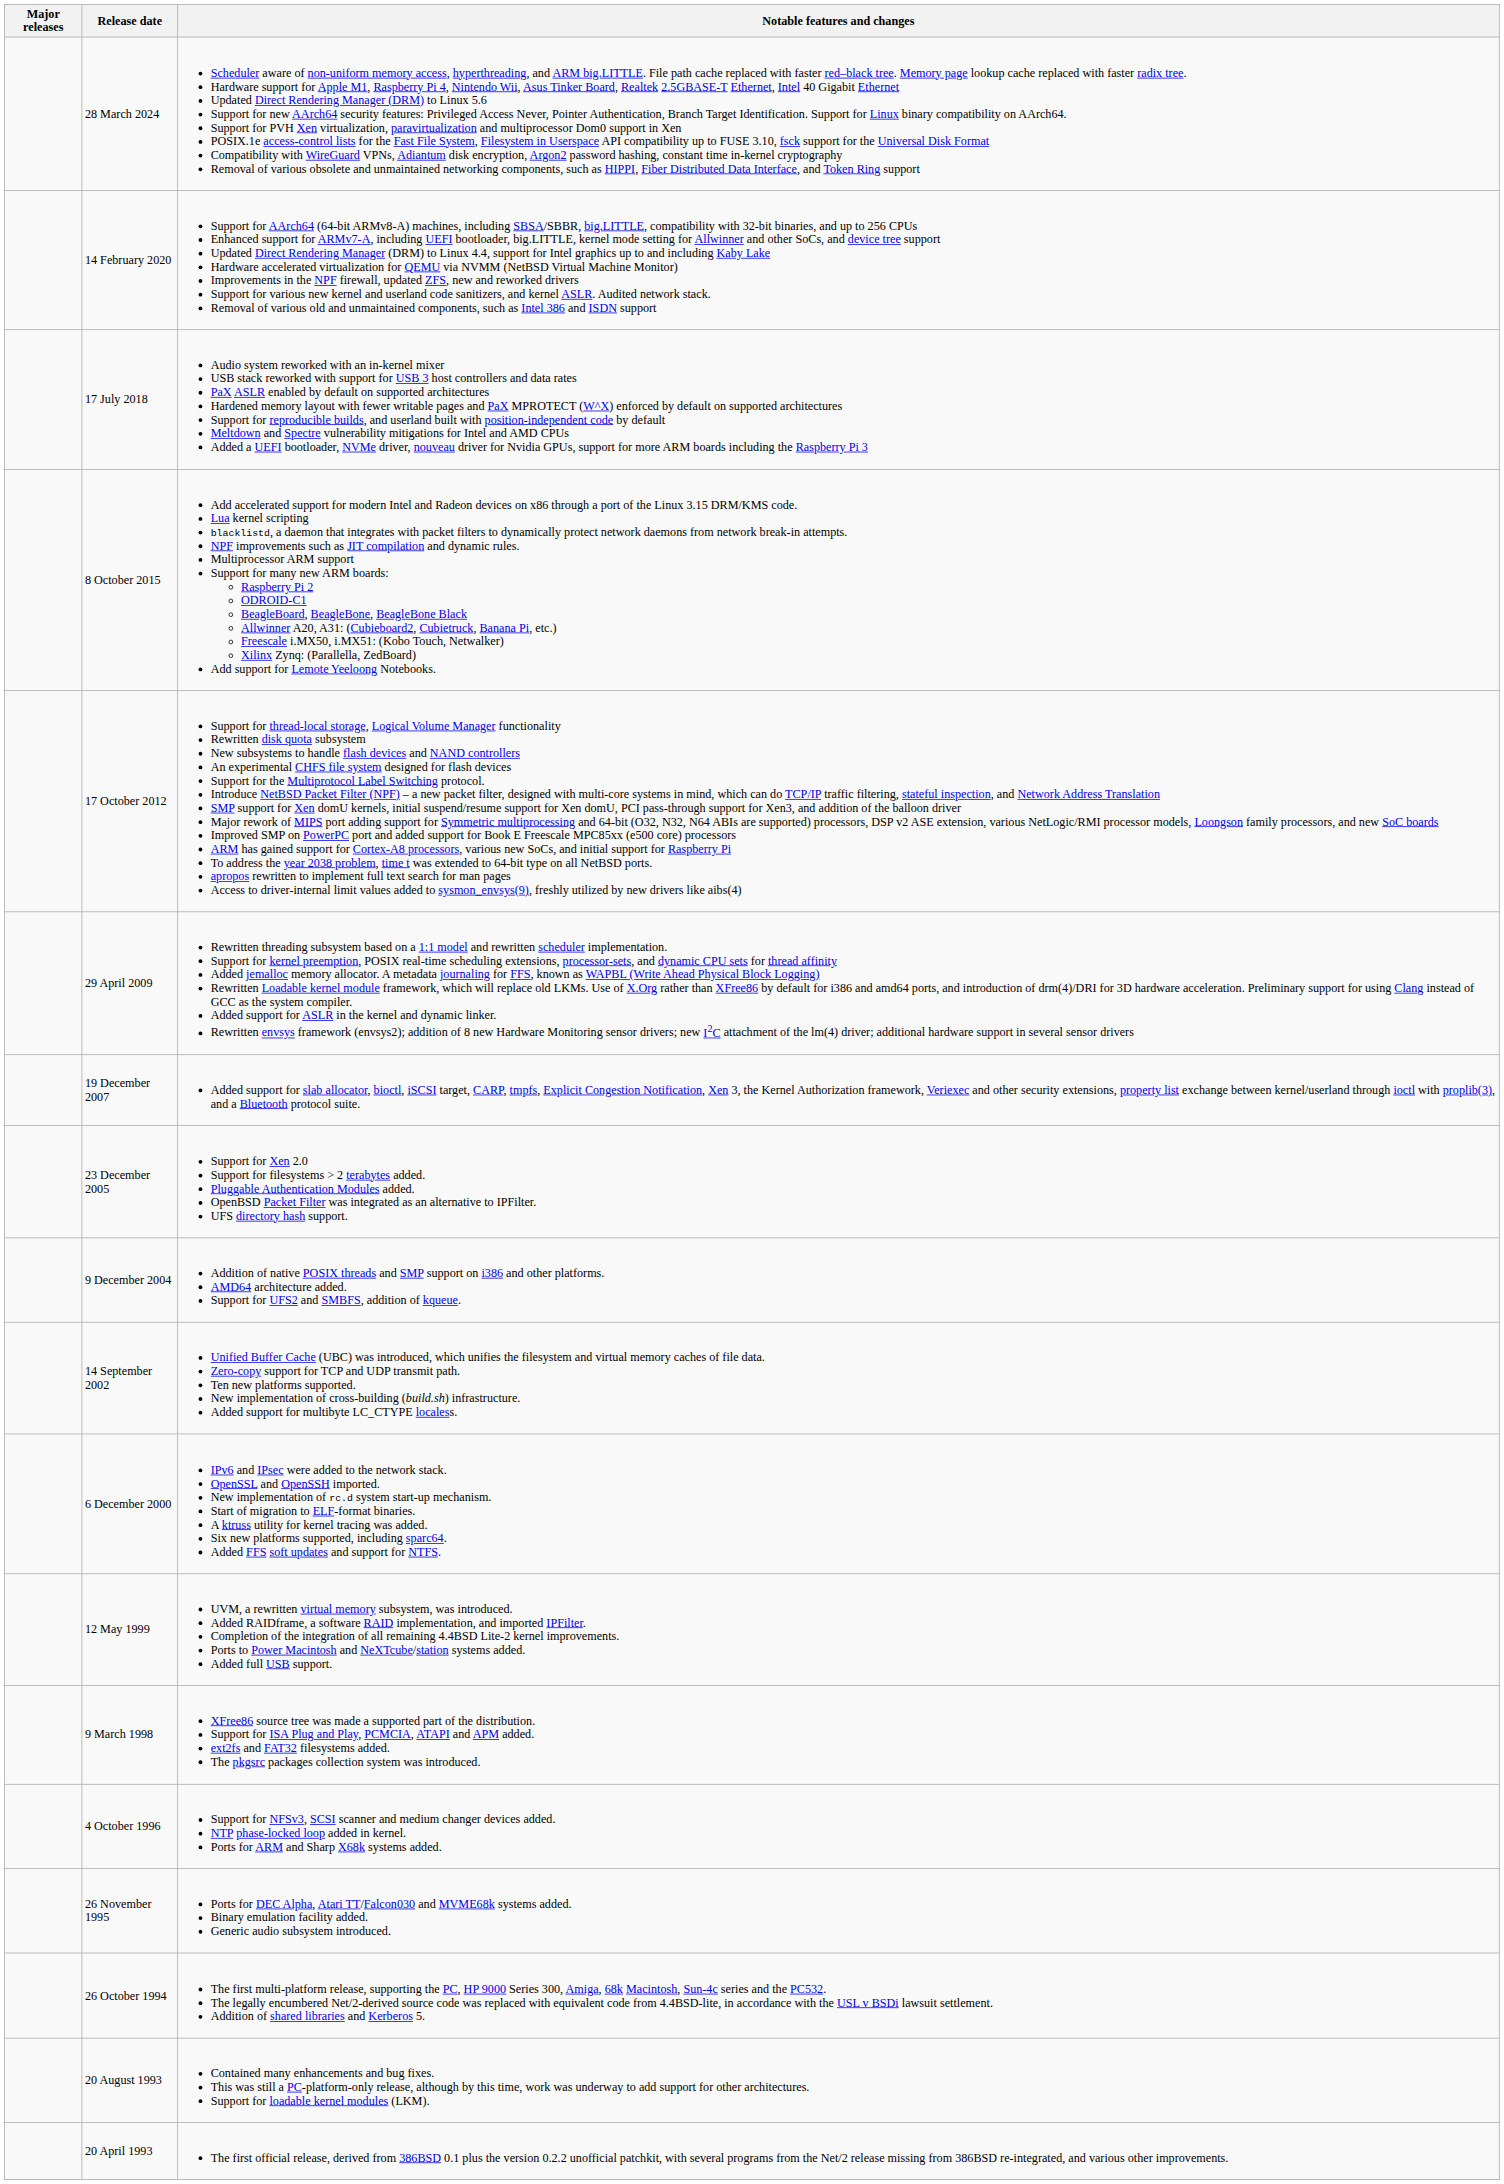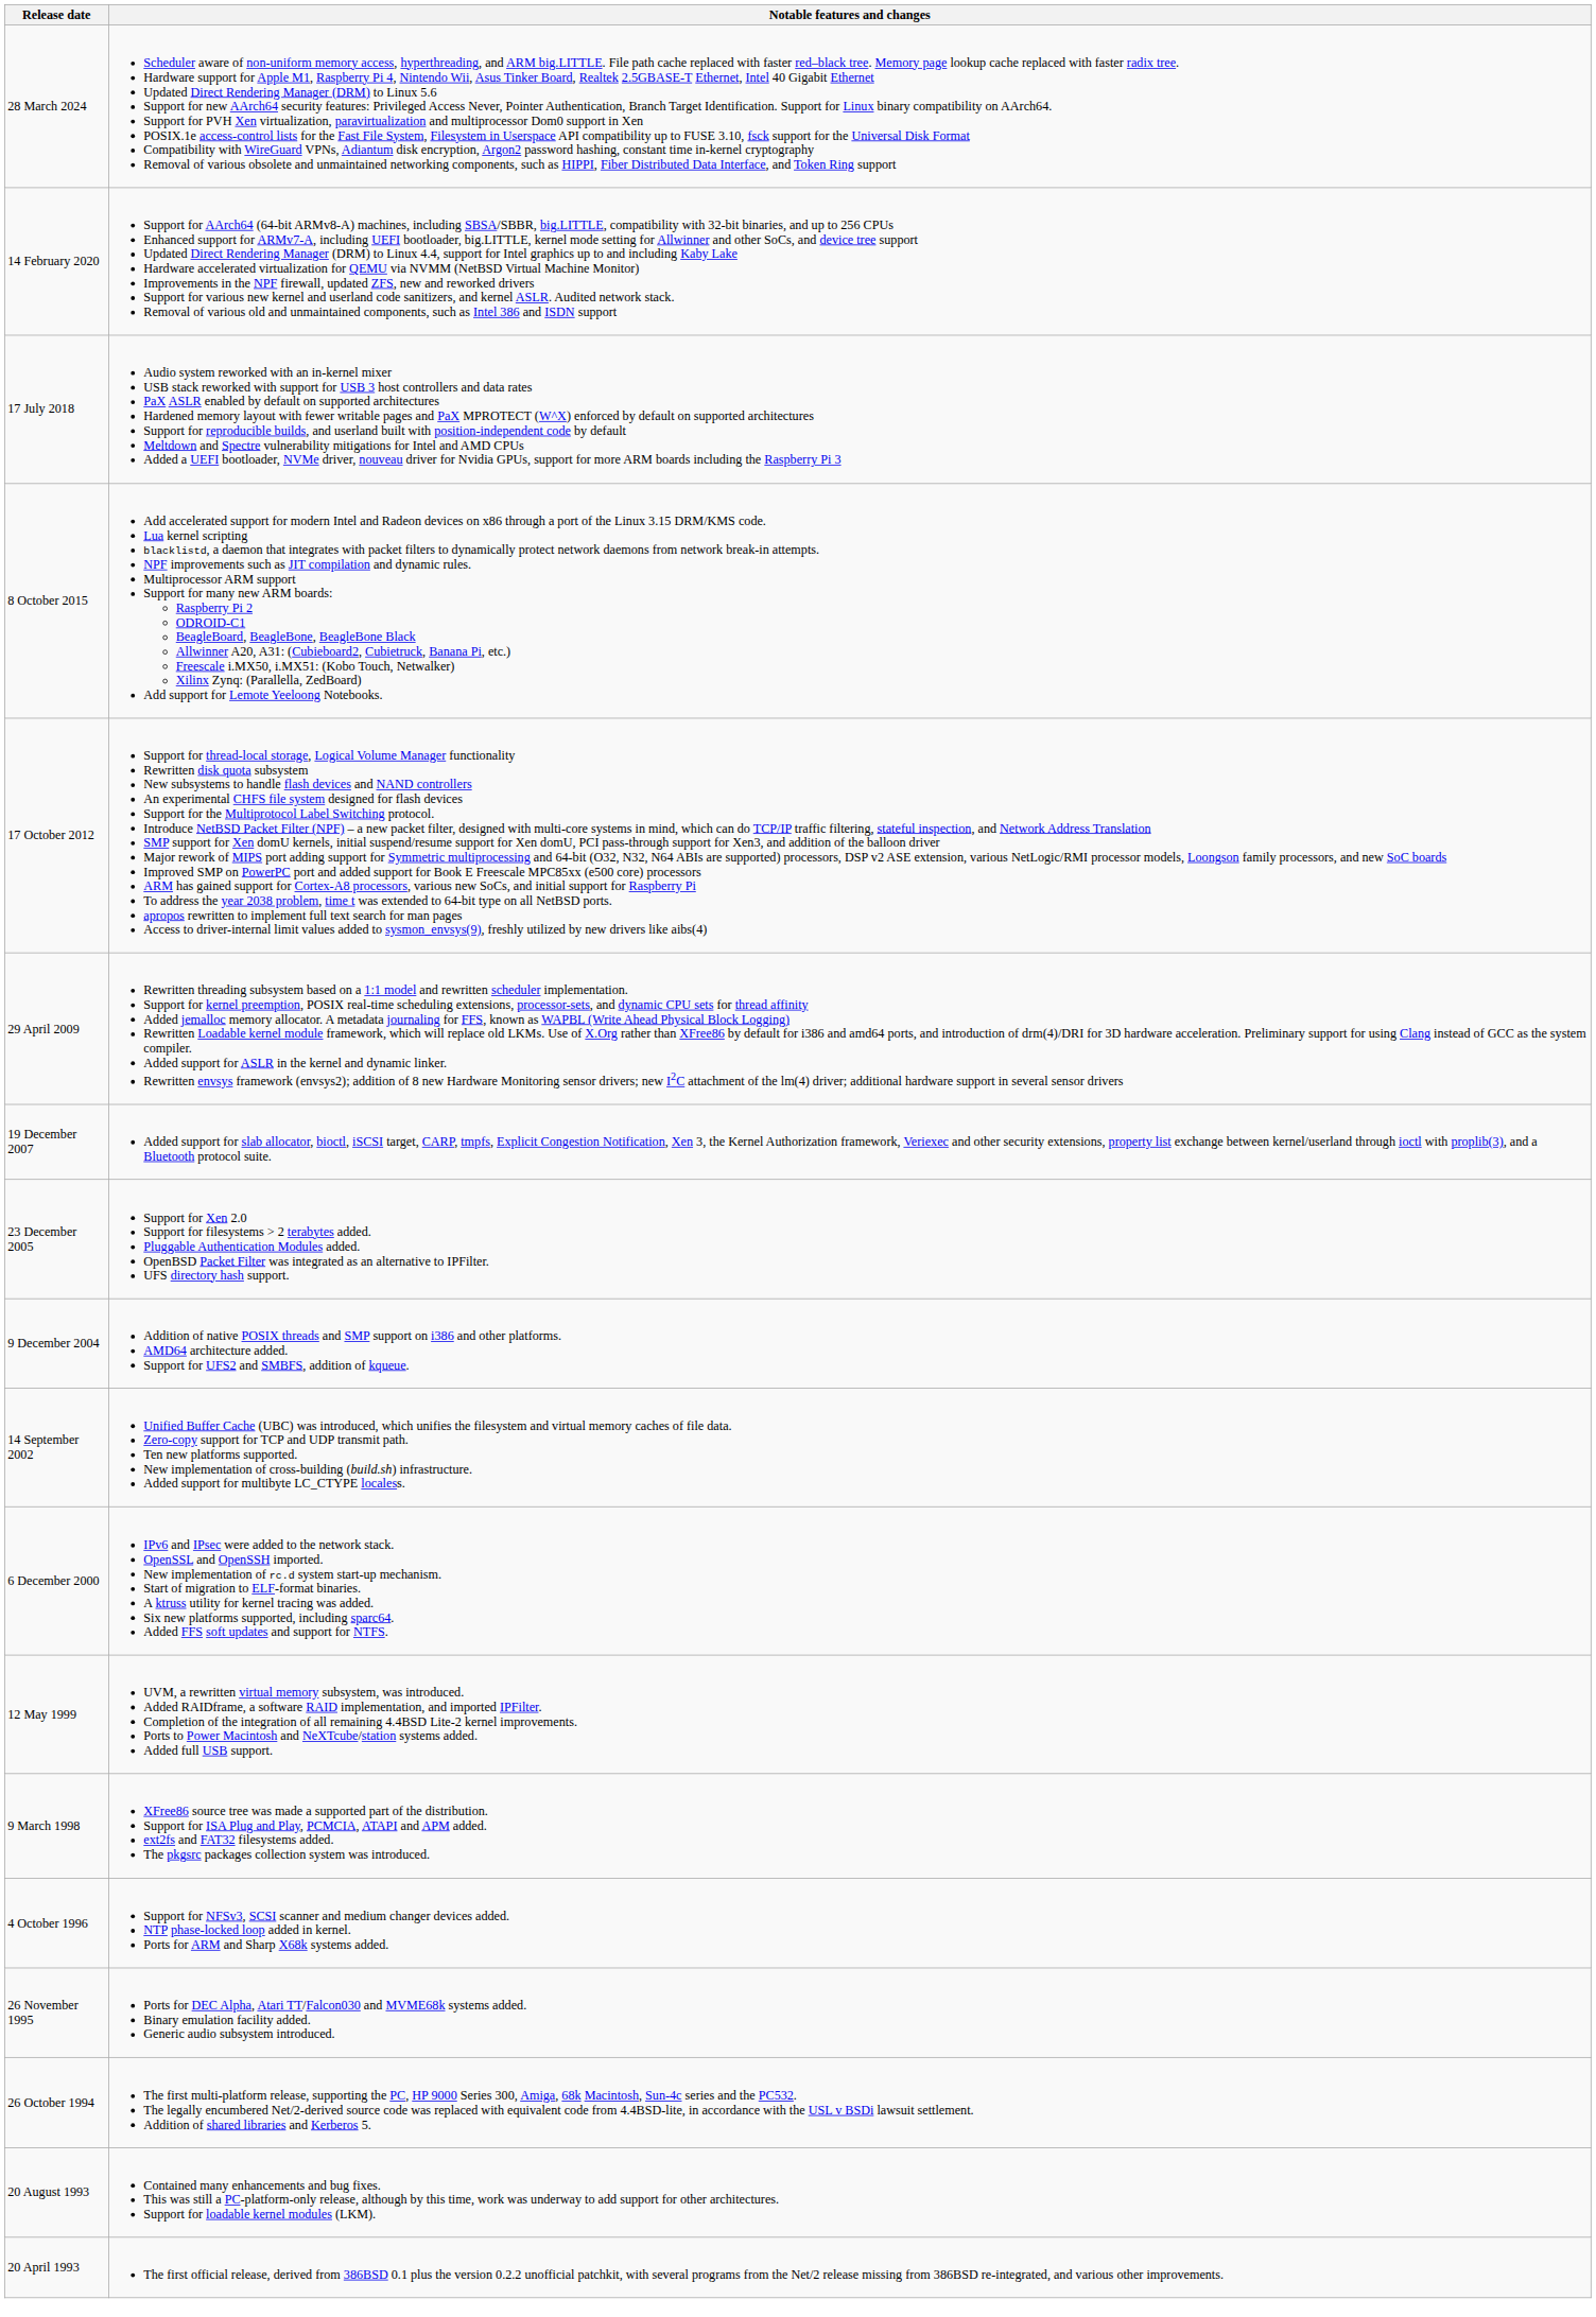 <table class="wikitable sortable">
 <tr>
-<th>Major releases</th>
 <th>Release date</th>
 <th class="unsortable">Notable features and changes</th>
 </tr>
 <tr>
-<td></td>
 <td>28 March 2024</td>
 <td><br><ul><li><a href='#'>Scheduler</a> aware of <a href='#'>non-uniform memory access</a>, <a href='#'>hyperthreading</a>, and <a href='#'>ARM big.LITTLE</a>. File path cache replaced with faster <a href='#'>red–black tree</a>. <a href='#'>Memory page</a> lookup cache replaced with faster <a href='#'>radix tree</a>.</li><li>Hardware support for <a href='#'>Apple M1</a>, <a href='#'>Raspberry Pi 4</a>, <a href='#'>Nintendo Wii</a>, <a href='#'>Asus Tinker Board</a>, <a href='#'>Realtek</a> <a href='#'>2.5GBASE-T</a> <a href='#'>Ethernet</a>, <a href='#'>Intel</a> 40 Gigabit <a href='#'>Ethernet</a></li><li>Updated <a href='#'>Direct Rendering Manager (DRM)</a> to Linux 5.6</li><li>Support for new <a href='#'>AArch64</a> security features: Privileged Access Never, Pointer Authentication, Branch Target Identification. Support for <a href='#'>Linux</a> binary compatibility on AArch64.</li><li>Support for PVH <a href='#'>Xen</a> virtualization, <a href='#'>paravirtualization</a> and multiprocessor Dom0 support in Xen</li><li>POSIX.1e <a href='#'>access-control lists</a> for the <a href='#'>Fast File System</a>, <a href='#'>Filesystem in Userspace</a> API compatibility up to FUSE 3.10, <a href='#'>fsck</a> support for the <a href='#'>Universal Disk Format</a></li><li>Compatibility with <a href='#'>WireGuard</a> VPNs, <a href='#'>Adiantum</a> disk encryption, <a href='#'>Argon2</a> password hashing, constant time in-kernel cryptography</li><li>Removal of various obsolete and unmaintained networking components, such as <a href='#'>HIPPI</a>, <a href='#'>Fiber Distributed Data Interface</a>, and <a href='#'>Token Ring</a> support</li></ul></td>
 </tr>
 <tr>
-<td></td>
 <td>14 February 2020</td>
 <td><br><ul><li>Support for <a href='#'>AArch64</a> (64-bit ARMv8-A) machines, including <a href='#'>SBSA</a>/SBBR, <a href='#'>big.LITTLE</a>, compatibility with 32-bit binaries, and up to 256 CPUs</li><li>Enhanced support for <a href='#'>ARMv7-A</a>, including <a href='#'>UEFI</a> bootloader, big.LITTLE, kernel mode setting for <a href='#'>Allwinner</a> and other SoCs, and <a href='#'>device tree</a> support</li><li>Updated <a href='#'>Direct Rendering Manager</a> (DRM) to Linux 4.4, support for Intel graphics up to and including <a href='#'>Kaby Lake</a></li><li>Hardware accelerated virtualization for <a href='#'>QEMU</a> via NVMM (NetBSD Virtual Machine Monitor)</li><li>Improvements in the <a href='#'>NPF</a> firewall, updated <a href='#'>ZFS</a>, new and reworked drivers</li><li>Support for various new kernel and userland code sanitizers, and kernel <a href='#'>ASLR</a>. Audited network stack.</li><li>Removal of various old and unmaintained components, such as <a href='#'>Intel 386</a> and <a href='#'>ISDN</a> support</li></ul></td>
 </tr>
 <tr>
-<td></td>
 <td>17 July 2018</td>
 <td><br><ul><li>Audio system reworked with an in-kernel mixer</li><li>USB stack reworked with support for <a href='#'>USB 3</a> host controllers and data rates</li><li><a href='#'>PaX</a> <a href='#'>ASLR</a> enabled by default on supported architectures</li><li>Hardened memory layout with fewer writable pages and <a href='#'>PaX</a> MPROTECT (<a href='#'>W^X</a>) enforced by default on supported architectures</li><li>Support for <a href='#'>reproducible builds</a>, and userland built with <a href='#'>position-independent code</a> by default</li><li><a href='#'>Meltdown</a> and <a href='#'>Spectre</a> vulnerability mitigations for Intel and AMD CPUs</li><li>Added a <a href='#'>UEFI</a> bootloader, <a href='#'>NVMe</a> driver, <a href='#'>nouveau</a> driver for Nvidia GPUs, support for more ARM boards including the <a href='#'>Raspberry Pi 3</a></li></ul></td>
 </tr>
 <tr>
-<td></td>
 <td>8 October 2015</td>
 <td><br><ul><li>Add accelerated support for modern Intel and Radeon devices on x86 through a port of the Linux 3.15 DRM/KMS code.</li><li><a href='#'>Lua</a> kernel scripting</li><li><code>blacklistd</code>, a daemon that integrates with packet filters to dynamically protect network daemons from network break-in attempts.</li><li><a href='#'>NPF</a> improvements such as <a href='#'>JIT compilation</a> and dynamic rules.</li><li>Multiprocessor ARM support</li><li>Support for many new ARM boards:<ul><li><a href='#'>Raspberry Pi 2</a></li><li><a href='#'>ODROID-C1</a></li><li><a href='#'>BeagleBoard</a>, <a href='#'>BeagleBone</a>, <a href='#'>BeagleBone Black</a></li><li><a href='#'>Allwinner</a> A20, A31: (<a href='#'>Cubieboard2</a>, <a href='#'>Cubietruck</a>, <a href='#'>Banana Pi</a>, etc.)</li><li><a href='#'>Freescale</a> i.MX50, i.MX51: (Kobo Touch, Netwalker)</li><li><a href='#'>Xilinx</a> Zynq: (Parallella, ZedBoard)</li></ul></li><li>Add support for <a href='#'>Lemote Yeeloong</a> Notebooks.</li></ul></td>
 </tr>
 <tr>
-<td></td>
 <td>17 October 2012</td>
 <td><br><ul><li>Support for <a href='#'>thread-local storage</a>, <a href='#'>Logical Volume Manager</a> functionality</li><li>Rewritten <a href='#'>disk quota</a> subsystem</li><li>New subsystems to handle <a href='#'>flash devices</a> and <a href='#'>NAND controllers</a></li><li>An experimental <a href='#'>CHFS file system</a> designed for flash devices</li><li>Support for the <a href='#'>Multiprotocol Label Switching</a> protocol.</li><li>Introduce <a href='#'>NetBSD Packet Filter (NPF)</a> – a new packet filter, designed with multi-core systems in mind, which can do <a href='#'>TCP/IP</a> traffic filtering, <a href='#'>stateful inspection</a>, and <a href='#'>Network Address Translation</a></li><li><a href='#'>SMP</a> support for <a href='#'>Xen</a> domU kernels, initial suspend/resume support for Xen domU, PCI pass-through support for Xen3, and addition of the balloon driver</li><li>Major rework of <a href='#'>MIPS</a> port adding support for <a href='#'>Symmetric multiprocessing</a> and 64-bit (O32, N32, N64 ABIs are supported) processors, DSP v2 ASE extension, various NetLogic/RMI processor models, <a href='#'>Loongson</a> family processors, and new <a href='#'>SoC boards</a></li><li>Improved SMP on <a href='#'>PowerPC</a> port and added support for Book E Freescale MPC85xx (e500 core) processors</li><li><a href='#'>ARM</a> has gained support for <a href='#'>Cortex-A8 processors</a>, various new SoCs, and initial support for <a href='#'>Raspberry Pi</a></li><li>To address the <a href='#'>year 2038 problem</a>, <a href='#'>time t</a> was extended to 64-bit type on all NetBSD ports.</li><li><a href='#'>apropos</a> rewritten to implement full text search for man pages</li><li>Access to driver-internal limit values added to <a href='#'>sysmon_envsys(9)</a>, freshly utilized by new drivers like aibs(4)</li></ul></td>
 </tr>
 <tr>
-<td></td>
 <td>29 April 2009</td>
 <td><br><ul><li>Rewritten threading subsystem based on a <a href='#'>1:1 model</a> and rewritten <a href='#'>scheduler</a> implementation.</li><li>Support for <a href='#'>kernel preemption</a>, POSIX real-time scheduling extensions, <a href='#'>processor-sets</a>, and <a href='#'>dynamic CPU sets</a> for <a href='#'>thread affinity</a></li><li>Added <a href='#'>jemalloc</a> memory allocator. A metadata <a href='#'>journaling</a> for <a href='#'>FFS</a>, known as <a href='#'>WAPBL (Write Ahead Physical Block Logging)</a></li><li>Rewritten <a href='#'>Loadable kernel module</a> framework, which will replace old LKMs. Use of <a href='#'>X.Org</a> rather than <a href='#'>XFree86</a> by default for i386 and amd64 ports, and introduction of drm(4)/DRI for 3D hardware acceleration. Preliminary support for using <a href='#'>Clang</a> instead of GCC as the system compiler.</li><li>Added support for <a href='#'>ASLR</a> in the kernel and dynamic linker.</li><li>Rewritten <a href='#'>envsys</a> framework (envsys2); addition of 8 new Hardware Monitoring sensor drivers; new <a href='#'>I<sup>2</sup>C</a> attachment of the lm(4) driver; additional hardware support in several sensor drivers</li></ul></td>
 </tr>
 <tr>
-<td></td>
 <td>19 December 2007</td>
 <td><br><ul><li>Added support for <a href='#'>slab allocator</a>, <a href='#'>bioctl</a>, <a href='#'>iSCSI</a> target, <a href='#'>CARP</a>, <a href='#'>tmpfs</a>, <a href='#'>Explicit Congestion Notification</a>, <a href='#'>Xen</a> 3, the Kernel Authorization framework, <a href='#'>Veriexec</a> and other security extensions, <a href='#'>property list</a> exchange between kernel/userland through <a href='#'>ioctl</a> with <a href='#'>proplib(3)</a>, and a <a href='#'>Bluetooth</a> protocol suite.</li></ul></td>
 </tr>
 <tr>
-<td></td>
 <td>23 December 2005</td>
 <td><br><ul><li>Support for <a href='#'>Xen</a> 2.0</li><li>Support for filesystems > 2 <a href='#'>terabytes</a> added.</li><li><a href='#'>Pluggable Authentication Modules</a> added.</li><li>OpenBSD <a href='#'>Packet Filter</a> was integrated as an alternative to IPFilter.</li><li>UFS <a href='#'>directory hash</a> support.</li></ul></td>
 </tr>
 <tr>
-<td></td>
 <td>9 December 2004</td>
 <td><br><ul><li>Addition of native <a href='#'>POSIX threads</a> and <a href='#'>SMP</a> support on <a href='#'>i386</a> and other platforms.</li><li><a href='#'>AMD64</a> architecture added.</li><li>Support for <a href='#'>UFS2</a> and <a href='#'>SMBFS</a>, addition of <a href='#'>kqueue</a>.</li></ul></td>
 </tr>
 <tr>
-<td></td>
 <td>14 September 2002</td>
 <td><br><ul><li><a href='#'>Unified Buffer Cache</a> (UBC) was introduced, which unifies the filesystem and virtual memory caches of file data.</li><li><a href='#'>Zero-copy</a> support for TCP and UDP transmit path.</li><li>Ten new platforms supported.</li><li>New implementation of cross-building (<em>build.sh</em>) infrastructure.</li><li>Added support for multibyte LC_CTYPE <a href='#'>locales</a>s.</li></ul></td>
 </tr>
 <tr>
-<td></td>
 <td>6 December 2000</td>
 <td><br><ul><li><a href='#'>IPv6</a> and <a href='#'>IPsec</a> were added to the network stack.</li><li><a href='#'>OpenSSL</a> and <a href='#'>OpenSSH</a> imported.</li><li>New implementation of <code>rc.d</code> system start-up mechanism.</li><li>Start of migration to <a href='#'>ELF</a>-format binaries.</li><li>A <a href='#'>ktruss</a> utility for kernel tracing was added.</li><li>Six new platforms supported, including <a href='#'>sparc64</a>.</li><li>Added <a href='#'>FFS</a> <a href='#'>soft updates</a> and support for <a href='#'>NTFS</a>.</li></ul></td>
 </tr>
 <tr>
-<td></td>
 <td>12 May 1999</td>
 <td><br><ul><li>UVM, a rewritten <a href='#'>virtual memory</a> subsystem, was introduced.</li><li>Added RAIDframe, a software <a href='#'>RAID</a> implementation, and imported <a href='#'>IPFilter</a>.</li><li>Completion of the integration of all remaining 4.4BSD Lite-2 kernel improvements.</li><li>Ports to <a href='#'>Power Macintosh</a> and <a href='#'>NeXTcube</a>/<a href='#'>station</a> systems added.</li><li>Added full <a href='#'>USB</a> support.</li></ul></td>
 </tr>
 <tr>
-<td></td>
 <td>9 March 1998</td>
 <td><br><ul><li><a href='#'>XFree86</a> source tree was made a supported part of the distribution.</li><li>Support for <a href='#'>ISA Plug and Play</a>, <a href='#'>PCMCIA</a>, <a href='#'>ATAPI</a> and <a href='#'>APM</a> added.</li><li><a href='#'>ext2fs</a> and <a href='#'>FAT32</a> filesystems added.</li><li>The <a href='#'>pkgsrc</a> packages collection system was introduced.</li></ul></td>
 </tr>
 <tr>
-<td></td>
 <td>4 October 1996</td>
 <td><br><ul><li>Support for <a href='#'>NFSv3</a>, <a href='#'>SCSI</a> scanner and medium changer devices added.</li><li><a href='#'>NTP</a> <a href='#'>phase-locked loop</a> added in kernel.</li><li>Ports for <a href='#'>ARM</a> and Sharp <a href='#'>X68k</a> systems added.</li></ul></td>
 </tr>
 <tr>
-<td></td>
 <td>26 November 1995</td>
 <td><br><ul><li>Ports for <a href='#'>DEC Alpha</a>, <a href='#'>Atari TT</a>/<a href='#'>Falcon030</a> and <a href='#'>MVME68k</a> systems added.</li><li>Binary emulation facility added.</li><li>Generic audio subsystem introduced.</li></ul></td>
 </tr>
 <tr>
-<td></td>
 <td>26 October 1994</td>
 <td><br><ul><li>The first multi-platform release, supporting the <a href='#'>PC</a>, <a href='#'>HP 9000</a> Series 300, <a href='#'>Amiga</a>, <a href='#'>68k</a> <a href='#'>Macintosh</a>, <a href='#'>Sun-4c</a> series and the <a href='#'>PC532</a>.</li><li>The legally encumbered Net/2-derived source code was replaced with equivalent code from 4.4BSD-lite, in accordance with the <a href='#'>USL v BSDi</a> lawsuit settlement.</li><li>Addition of <a href='#'>shared libraries</a> and <a href='#'>Kerberos</a> 5.</li></ul></td>
 </tr>
 <tr>
-<td></td>
 <td>20 August 1993</td>
 <td><br><ul><li>Contained many enhancements and bug fixes.</li><li>This was still a <a href='#'>PC</a>-platform-only release, although by this time, work was underway to add support for other architectures.</li><li>Support for <a href='#'>loadable kernel modules</a> (LKM).</li></ul></td>
 </tr>
 <tr>
-<td></td>
 <td>20 April 1993</td>
 <td><br><ul><li>The first official release, derived from <a href='#'>386BSD</a> 0.1 plus the version 0.2.2 unofficial patchkit, with several programs from the Net/2 release missing from 386BSD re-integrated, and various other improvements.</li></ul></td>
 </tr>
 </table>
